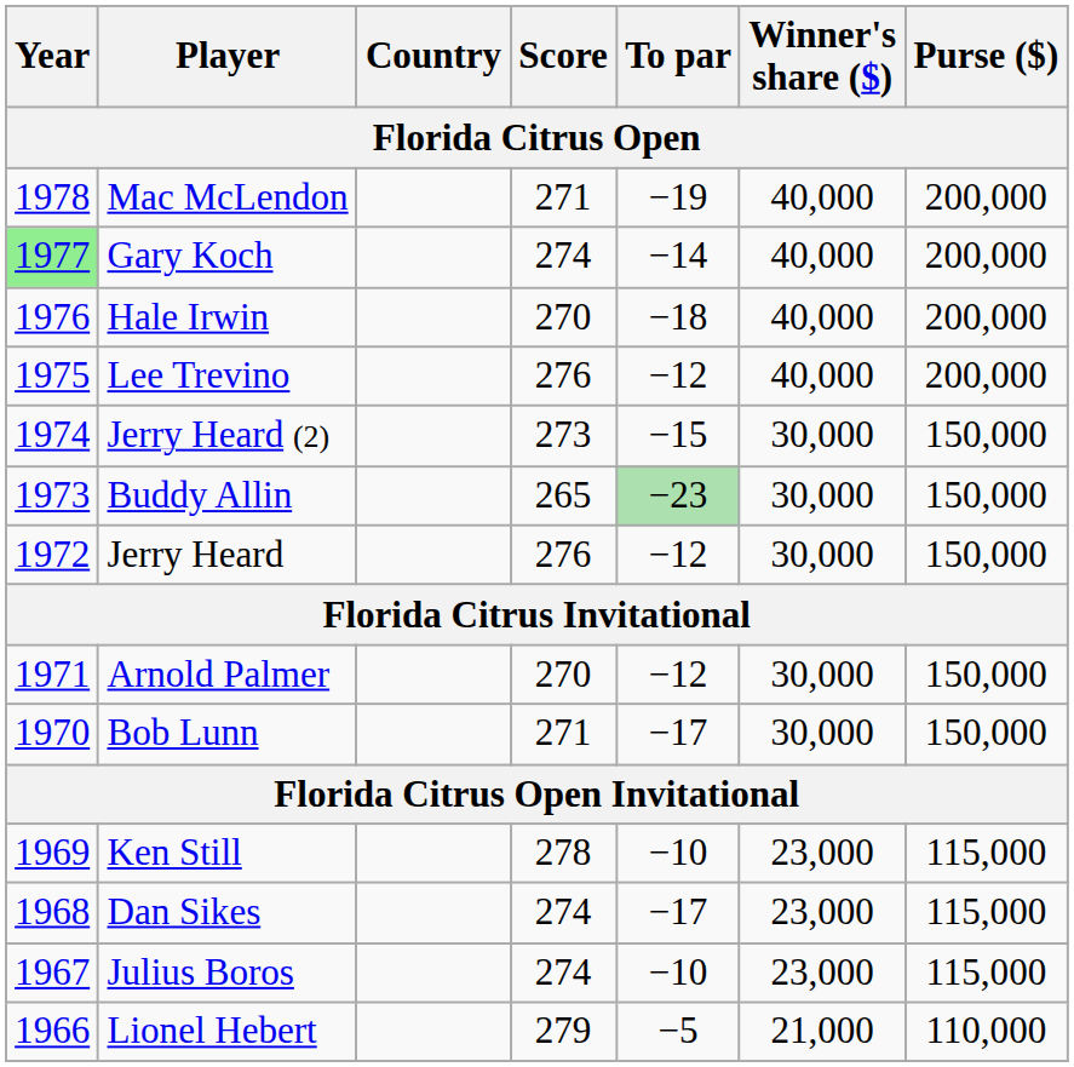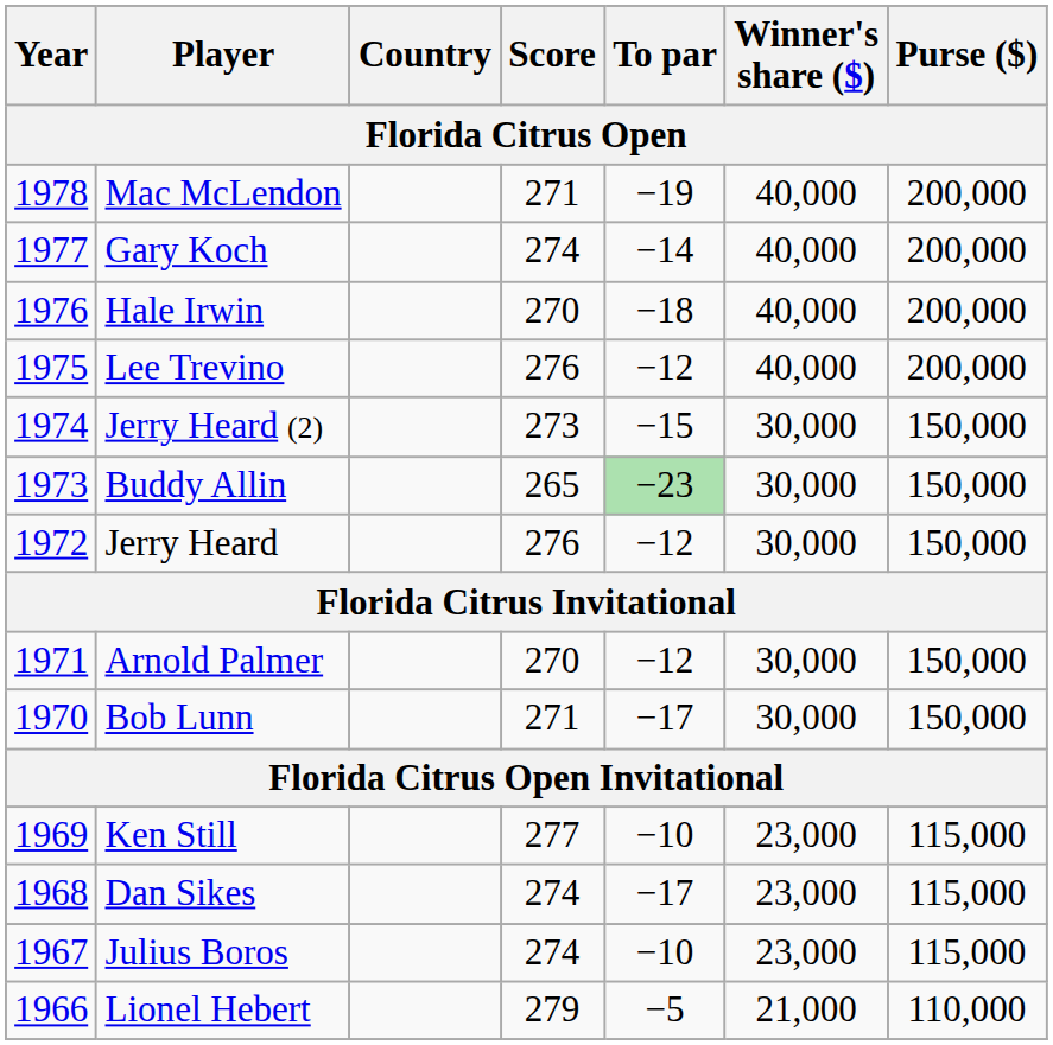 <table class=wikitable style="text-align:center">
 <tr>
 <th>Year</th>
 <th>Player</th>
 <th>Country</th>
 <th>Score</th>
 <th>To par</th>
 <th>Winner's<br>share (<a href='#'>$</a>)</th>
 <th>Purse ($)</th>
 </tr>
 <tr>
 <th colspan=7>Florida Citrus Open</th>
 </tr>
 <tr>
 <td><a href='#'>1978</a></td>
 <td align=left><a href='#'>Mac McLendon</a></td>
 <td align=left></td>
 <td>271</td>
 <td>−19</td>
 <td>40,000</td>
 <td>200,000</td>
 </tr>
 <tr>
-<td style="background: lightgreen;"><a href='#'>1977</a></td>
+<td><a href='#'>1977</a></td>
 <td align=left><a href='#'>Gary Koch</a></td>
 <td align=left></td>
 <td>274</td>
 <td>−14</td>
 <td>40,000</td>
 <td>200,000</td>
 </tr>
 <tr>
 <td><a href='#'>1976</a></td>
 <td align=left><a href='#'>Hale Irwin</a></td>
 <td align=left></td>
 <td>270</td>
 <td>−18</td>
 <td>40,000</td>
 <td>200,000</td>
 </tr>
 <tr>
 <td><a href='#'>1975</a></td>
 <td align=left><a href='#'>Lee Trevino</a></td>
 <td align=left></td>
 <td>276</td>
 <td>−12</td>
 <td>40,000</td>
 <td>200,000</td>
 </tr>
 <tr>
 <td><a href='#'>1974</a></td>
 <td align=left><a href='#'>Jerry Heard</a> <small>(2)</small></td>
 <td align=left></td>
 <td>273</td>
 <td>−15</td>
 <td>30,000</td>
 <td>150,000</td>
 </tr>
 <tr>
 <td><a href='#'>1973</a></td>
 <td align=left><a href='#'>Buddy Allin</a></td>
 <td align=left></td>
 <td>265</td>
 <td style="background: #ACE1AF">−23</td>
 <td>30,000</td>
 <td>150,000</td>
 </tr>
 <tr>
 <td><a href='#'>1972</a></td>
 <td align=left>Jerry Heard</td>
 <td align=left></td>
 <td>276</td>
 <td>−12</td>
 <td>30,000</td>
 <td>150,000</td>
 </tr>
 <tr>
 <th colspan=7>Florida Citrus Invitational</th>
 </tr>
 <tr>
 <td><a href='#'>1971</a></td>
 <td align=left><a href='#'>Arnold Palmer</a></td>
 <td align=left></td>
 <td>270</td>
 <td>−12</td>
 <td>30,000</td>
 <td>150,000</td>
 </tr>
 <tr>
 <td><a href='#'>1970</a></td>
 <td align=left><a href='#'>Bob Lunn</a></td>
 <td align=left></td>
 <td>271</td>
 <td>−17</td>
 <td>30,000</td>
 <td>150,000</td>
 </tr>
 <tr>
 <th colspan=7>Florida Citrus Open Invitational</th>
 </tr>
 <tr>
 <td><a href='#'>1969</a></td>
 <td align=left><a href='#'>Ken Still</a></td>
 <td align=left></td>
-<td>278</td>
+<td>277</td>
 <td>−10</td>
 <td>23,000</td>
 <td>115,000</td>
 </tr>
 <tr>
 <td><a href='#'>1968</a></td>
 <td align=left><a href='#'>Dan Sikes</a></td>
 <td align=left></td>
 <td>274</td>
 <td>−17</td>
 <td>23,000</td>
 <td>115,000</td>
 </tr>
 <tr>
 <td><a href='#'>1967</a></td>
 <td align=left><a href='#'>Julius Boros</a></td>
 <td align=left></td>
 <td>274</td>
 <td>−10</td>
 <td>23,000</td>
 <td>115,000</td>
 </tr>
 <tr>
 <td><a href='#'>1966</a></td>
 <td align=left><a href='#'>Lionel Hebert</a></td>
 <td align=left></td>
 <td>279</td>
 <td>−5</td>
 <td>21,000</td>
 <td>110,000</td>
 </tr>
 </table>
